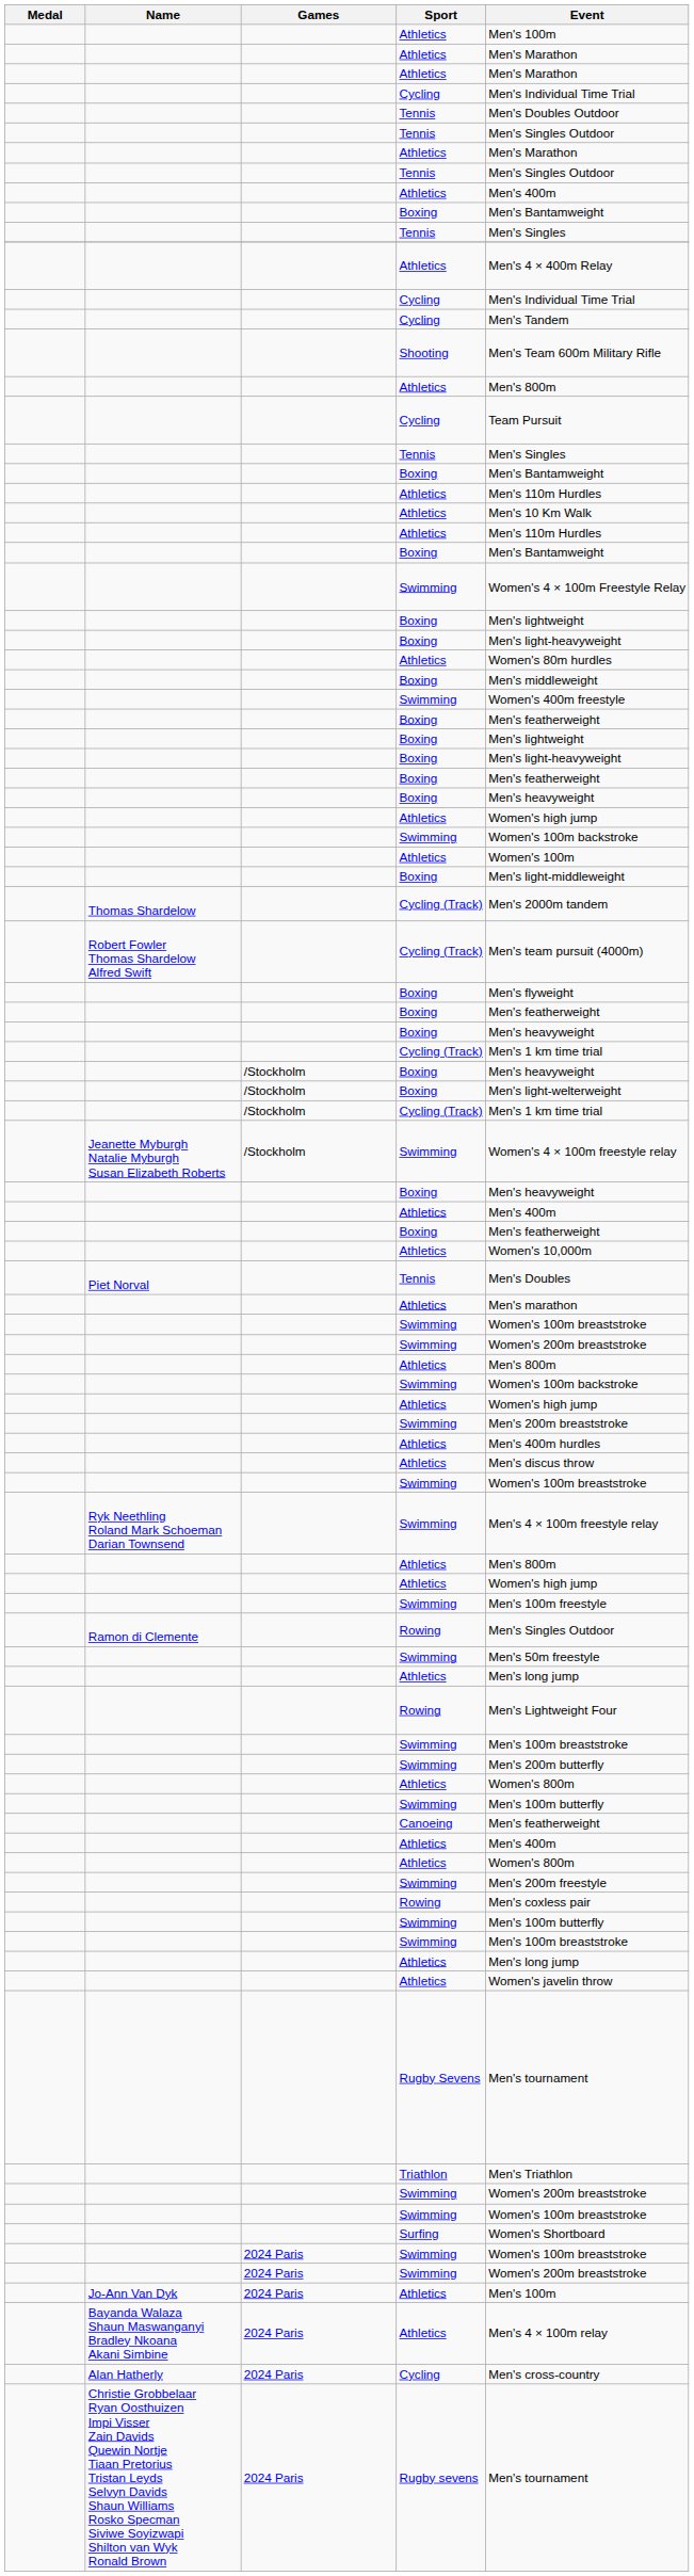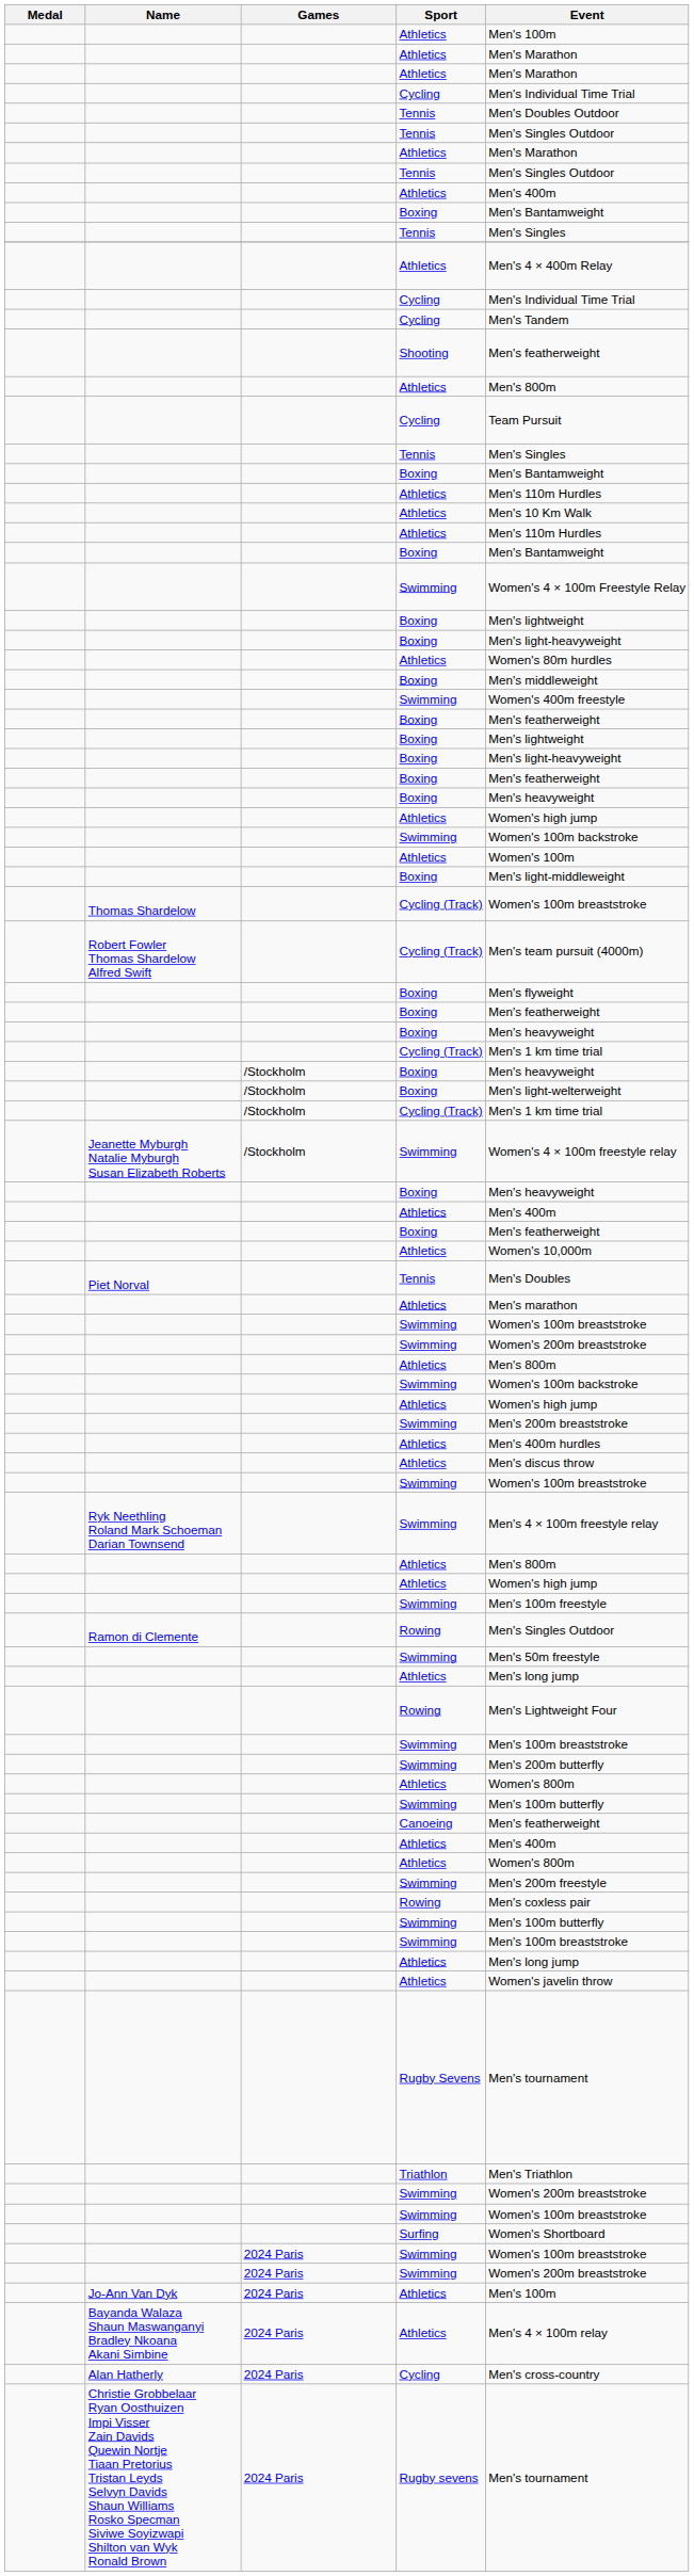 <table class="wikitable sortable" style="font-size: 95%;">
 <tr>
 <th style="width:6em">Medal</th>
 <th style="width:12em">Name</th>
 <th style="width:12em">Games</th>
 <th>Sport</th>
 <th>Event</th>
 </tr>
 <tr>
 <td></td>
 <td></td>
 <td></td>
 <td> <a href='#'>Athletics</a></td>
 <td>Men's 100m</td>
 </tr>
 <tr>
 <td></td>
 <td></td>
 <td></td>
 <td> <a href='#'>Athletics</a></td>
 <td>Men's Marathon</td>
 </tr>
 <tr>
 <td></td>
 <td></td>
 <td></td>
 <td> <a href='#'>Athletics</a></td>
 <td>Men's Marathon</td>
 </tr>
 <tr>
 <td></td>
 <td></td>
 <td></td>
 <td> <a href='#'>Cycling</a></td>
 <td>Men's Individual Time Trial</td>
 </tr>
 <tr>
 <td></td>
 <td><br></td>
 <td></td>
 <td> <a href='#'>Tennis</a></td>
 <td>Men's Doubles Outdoor</td>
 </tr>
 <tr>
 <td></td>
 <td></td>
 <td></td>
 <td> <a href='#'>Tennis</a></td>
 <td>Men's Singles Outdoor</td>
 </tr>
 <tr>
 <td></td>
 <td></td>
 <td></td>
 <td> <a href='#'>Athletics</a></td>
 <td>Men's Marathon</td>
 </tr>
 <tr>
 <td></td>
 <td></td>
 <td></td>
 <td> <a href='#'>Tennis</a></td>
 <td>Men's Singles Outdoor</td>
 </tr>
 <tr>
 <td></td>
 <td></td>
 <td></td>
 <td> <a href='#'>Athletics</a></td>
 <td>Men's 400m</td>
 </tr>
 <tr>
 <td></td>
 <td></td>
 <td></td>
 <td> <a href='#'>Boxing</a></td>
 <td>Men's Bantamweight</td>
 </tr>
 <tr>
 <td></td>
 <td></td>
 <td></td>
 <td> <a href='#'>Tennis</a></td>
 <td>Men's Singles</td>
 </tr>
 <tr>
 </tr>
 <tr>
 <td></td>
 <td><br><br><br></td>
 <td></td>
 <td> <a href='#'>Athletics</a></td>
 <td>Men's 4 × 400m Relay</td>
 </tr>
 <tr>
 <td></td>
 <td></td>
 <td></td>
 <td> <a href='#'>Cycling</a></td>
 <td>Men's Individual Time Trial</td>
 </tr>
 <tr>
 <td></td>
 <td><br></td>
 <td></td>
 <td> <a href='#'>Cycling</a></td>
 <td>Men's Tandem</td>
 </tr>
 <tr>
 <td></td>
 <td><br><br><br></td>
 <td></td>
 <td> <a href='#'>Shooting</a></td>
-<td>Men's Team 600m Military Rifle</td>
+<td>Men's featherweight</td>
 </tr>
 <tr>
 <td></td>
 <td></td>
 <td></td>
 <td> <a href='#'>Athletics</a></td>
 <td>Men's 800m</td>
 </tr>
 <tr>
 <td></td>
 <td><br><br><br></td>
 <td></td>
 <td> <a href='#'>Cycling</a></td>
 <td>Team Pursuit</td>
 </tr>
 <tr>
 <td></td>
 <td></td>
 <td></td>
 <td> <a href='#'>Tennis</a></td>
 <td>Men's Singles</td>
 </tr>
 <tr>
 <td></td>
 <td></td>
 <td></td>
 <td> <a href='#'>Boxing</a></td>
 <td>Men's Bantamweight</td>
 </tr>
 <tr>
 <td></td>
 <td></td>
 <td></td>
 <td> <a href='#'>Athletics</a></td>
 <td>Men's 110m Hurdles</td>
 </tr>
 <tr>
 <td></td>
 <td></td>
 <td></td>
 <td> <a href='#'>Athletics</a></td>
 <td>Men's 10 Km Walk</td>
 </tr>
 <tr>
 <td></td>
 <td></td>
 <td></td>
 <td> <a href='#'>Athletics</a></td>
 <td>Men's 110m Hurdles</td>
 </tr>
 <tr>
 <td></td>
 <td></td>
 <td></td>
 <td> <a href='#'>Boxing</a></td>
 <td>Men's Bantamweight</td>
 </tr>
 <tr>
 <td></td>
 <td><br><br><br></td>
 <td></td>
 <td> <a href='#'>Swimming</a></td>
 <td>Women's 4 × 100m Freestyle Relay</td>
 </tr>
 <tr>
 <td></td>
 <td></td>
 <td></td>
 <td> <a href='#'>Boxing</a></td>
 <td>Men's lightweight</td>
 </tr>
 <tr>
 <td></td>
 <td></td>
 <td></td>
 <td> <a href='#'>Boxing</a></td>
 <td>Men's light-heavyweight</td>
 </tr>
 <tr>
 <td></td>
 <td></td>
 <td></td>
 <td> <a href='#'>Athletics</a></td>
 <td>Women's 80m hurdles</td>
 </tr>
 <tr>
 <td></td>
 <td></td>
 <td></td>
 <td> <a href='#'>Boxing</a></td>
 <td>Men's middleweight</td>
 </tr>
 <tr>
 <td></td>
 <td></td>
 <td></td>
 <td> <a href='#'>Swimming</a></td>
 <td>Women's 400m freestyle</td>
 </tr>
 <tr>
 <td></td>
 <td></td>
 <td></td>
 <td> <a href='#'>Boxing</a></td>
 <td>Men's featherweight</td>
 </tr>
 <tr>
 <td></td>
 <td></td>
 <td></td>
 <td> <a href='#'>Boxing</a></td>
 <td>Men's lightweight</td>
 </tr>
 <tr>
 <td></td>
 <td></td>
 <td></td>
 <td> <a href='#'>Boxing</a></td>
 <td>Men's light-heavyweight</td>
 </tr>
 <tr>
 <td></td>
 <td></td>
 <td></td>
 <td> <a href='#'>Boxing</a></td>
 <td>Men's featherweight</td>
 </tr>
 <tr>
 <td></td>
 <td></td>
 <td></td>
 <td> <a href='#'>Boxing</a></td>
 <td>Men's heavyweight</td>
 </tr>
 <tr>
 <td></td>
 <td></td>
 <td></td>
 <td> <a href='#'>Athletics</a></td>
 <td>Women's high jump</td>
 </tr>
 <tr>
 <td></td>
 <td></td>
 <td></td>
 <td> <a href='#'>Swimming</a></td>
 <td>Women's 100m backstroke</td>
 </tr>
 <tr>
 <td></td>
 <td></td>
 <td></td>
 <td> <a href='#'>Athletics</a></td>
 <td>Women's 100m</td>
 </tr>
 <tr>
 <td></td>
 <td></td>
 <td></td>
 <td> <a href='#'>Boxing</a></td>
 <td>Men's light-middleweight</td>
 </tr>
 <tr>
 <td></td>
 <td><br><a href='#'>Thomas Shardelow</a></td>
 <td></td>
 <td> <a href='#'>Cycling (Track)</a></td>
-<td>Men's 2000m tandem</td>
+<td>Women's 100m breaststroke</td>
 </tr>
 <tr>
 <td></td>
 <td><br><a href='#'>Robert Fowler</a><br><a href='#'>Thomas Shardelow</a><br><a href='#'>Alfred Swift</a></td>
 <td></td>
 <td> <a href='#'>Cycling (Track)</a></td>
 <td>Men's team pursuit (4000m)</td>
 </tr>
 <tr>
 <td></td>
 <td></td>
 <td></td>
 <td> <a href='#'>Boxing</a></td>
 <td>Men's flyweight</td>
 </tr>
 <tr>
 <td></td>
 <td></td>
 <td></td>
 <td> <a href='#'>Boxing</a></td>
 <td>Men's featherweight</td>
 </tr>
 <tr>
 <td></td>
 <td></td>
 <td></td>
 <td> <a href='#'>Boxing</a></td>
 <td>Men's heavyweight</td>
 </tr>
 <tr>
 <td></td>
 <td></td>
 <td></td>
 <td> <a href='#'>Cycling (Track)</a></td>
 <td>Men's 1 km time trial</td>
 </tr>
 <tr>
 <td></td>
 <td></td>
 <td>/Stockholm</td>
 <td> <a href='#'>Boxing</a></td>
 <td>Men's heavyweight</td>
 </tr>
 <tr>
 <td></td>
 <td></td>
 <td>/Stockholm</td>
 <td> <a href='#'>Boxing</a></td>
 <td>Men's light-welterweight</td>
 </tr>
 <tr>
 <td></td>
 <td></td>
 <td>/Stockholm</td>
 <td> <a href='#'>Cycling (Track)</a></td>
 <td>Men's 1 km time trial</td>
 </tr>
 <tr>
 <td></td>
 <td><br><a href='#'>Jeanette Myburgh</a><br><a href='#'>Natalie Myburgh</a><br><a href='#'>Susan Elizabeth Roberts</a></td>
 <td>/Stockholm</td>
 <td> <a href='#'>Swimming</a></td>
 <td>Women's 4 × 100m freestyle relay</td>
 </tr>
 <tr>
 <td></td>
 <td></td>
 <td></td>
 <td> <a href='#'>Boxing</a></td>
 <td>Men's heavyweight</td>
 </tr>
 <tr>
 <td></td>
 <td></td>
 <td></td>
 <td> <a href='#'>Athletics</a></td>
 <td>Men's 400m</td>
 </tr>
 <tr>
 <td></td>
 <td></td>
 <td></td>
 <td> <a href='#'>Boxing</a></td>
 <td>Men's featherweight</td>
 </tr>
 <tr>
 <td></td>
 <td></td>
 <td></td>
 <td> <a href='#'>Athletics</a></td>
 <td>Women's 10,000m</td>
 </tr>
 <tr>
 <td></td>
 <td><br><a href='#'>Piet Norval</a></td>
 <td></td>
 <td> <a href='#'>Tennis</a></td>
 <td>Men's Doubles</td>
 </tr>
 <tr>
 <td></td>
 <td></td>
 <td></td>
 <td> <a href='#'>Athletics</a></td>
 <td>Men's marathon</td>
 </tr>
 <tr>
 <td></td>
 <td></td>
 <td></td>
 <td> <a href='#'>Swimming</a></td>
 <td>Women's 100m breaststroke</td>
 </tr>
 <tr>
 <td></td>
 <td></td>
 <td></td>
 <td> <a href='#'>Swimming</a></td>
 <td>Women's 200m breaststroke</td>
 </tr>
 <tr>
 <td></td>
 <td></td>
 <td></td>
 <td> <a href='#'>Athletics</a></td>
 <td>Men's 800m</td>
 </tr>
 <tr>
 <td></td>
 <td></td>
 <td></td>
 <td> <a href='#'>Swimming</a></td>
 <td>Women's 100m backstroke</td>
 </tr>
 <tr>
 <td></td>
 <td></td>
 <td></td>
 <td> <a href='#'>Athletics</a></td>
 <td>Women's high jump</td>
 </tr>
 <tr>
 <td></td>
 <td></td>
 <td></td>
 <td> <a href='#'>Swimming</a></td>
 <td>Men's 200m breaststroke</td>
 </tr>
 <tr>
 <td></td>
 <td></td>
 <td></td>
 <td> <a href='#'>Athletics</a></td>
 <td>Men's 400m hurdles</td>
 </tr>
 <tr>
 <td></td>
 <td></td>
 <td></td>
 <td> <a href='#'>Athletics</a></td>
 <td>Men's discus throw</td>
 </tr>
 <tr>
 <td></td>
 <td></td>
 <td></td>
 <td> <a href='#'>Swimming</a></td>
 <td>Women's 100m breaststroke</td>
 </tr>
 <tr>
 <td></td>
 <td><br><a href='#'>Ryk Neethling</a><br><a href='#'>Roland Mark Schoeman</a><br><a href='#'>Darian Townsend</a></td>
 <td></td>
 <td> <a href='#'>Swimming</a></td>
 <td>Men's 4 × 100m freestyle relay</td>
 </tr>
 <tr>
 <td></td>
 <td></td>
 <td></td>
 <td> <a href='#'>Athletics</a></td>
 <td>Men's 800m</td>
 </tr>
 <tr>
 <td></td>
 <td></td>
 <td></td>
 <td> <a href='#'>Athletics</a></td>
 <td>Women's high jump</td>
 </tr>
 <tr>
 <td></td>
 <td></td>
 <td></td>
 <td> <a href='#'>Swimming</a></td>
 <td>Men's 100m freestyle</td>
 </tr>
 <tr>
 <td></td>
 <td><br><a href='#'>Ramon di Clemente</a></td>
 <td></td>
 <td> <a href='#'>Rowing</a></td>
 <td>Men's Singles Outdoor</td>
 </tr>
 <tr>
 <td></td>
 <td></td>
 <td></td>
 <td> <a href='#'>Swimming</a></td>
 <td>Men's 50m freestyle</td>
 </tr>
 <tr>
 <td></td>
 <td></td>
 <td></td>
 <td> <a href='#'>Athletics</a></td>
 <td>Men's long jump</td>
 </tr>
 <tr>
 <td></td>
 <td><br><br><br></td>
 <td></td>
 <td> <a href='#'>Rowing</a></td>
 <td>Men's Lightweight Four</td>
 </tr>
 <tr>
 <td></td>
 <td></td>
 <td></td>
 <td> <a href='#'>Swimming</a></td>
 <td>Men's 100m breaststroke</td>
 </tr>
 <tr>
 <td></td>
 <td></td>
 <td></td>
 <td> <a href='#'>Swimming</a></td>
 <td>Men's 200m butterfly</td>
 </tr>
 <tr>
 <td></td>
 <td></td>
 <td></td>
 <td> <a href='#'>Athletics</a></td>
 <td>Women's 800m</td>
 </tr>
 <tr>
 <td></td>
 <td></td>
 <td></td>
 <td> <a href='#'>Swimming</a></td>
 <td>Men's 100m butterfly</td>
 </tr>
 <tr>
 <td></td>
 <td></td>
 <td></td>
 <td> <a href='#'>Canoeing</a></td>
 <td>Men's featherweight</td>
 </tr>
 <tr>
 <td></td>
 <td></td>
 <td></td>
 <td><a href='#'>Athletics</a></td>
 <td>Men's 400m</td>
 </tr>
 <tr>
 <td></td>
 <td></td>
 <td></td>
 <td><a href='#'>Athletics</a></td>
 <td>Women's 800m</td>
 </tr>
 <tr>
 <td></td>
 <td></td>
 <td></td>
 <td><a href='#'>Swimming</a></td>
 <td>Men's 200m freestyle</td>
 </tr>
 <tr>
 <td></td>
 <td><br></td>
 <td></td>
 <td><a href='#'>Rowing</a></td>
 <td>Men's coxless pair</td>
 </tr>
 <tr>
 <td></td>
 <td></td>
 <td></td>
 <td><a href='#'>Swimming</a></td>
 <td>Men's 100m butterfly</td>
 </tr>
 <tr>
 <td></td>
 <td></td>
 <td></td>
 <td><a href='#'>Swimming</a></td>
 <td>Men's 100m breaststroke</td>
 </tr>
 <tr>
 <td></td>
 <td></td>
 <td></td>
 <td><a href='#'>Athletics</a></td>
 <td>Men's long jump</td>
 </tr>
 <tr>
 <td></td>
 <td></td>
 <td></td>
 <td><a href='#'>Athletics</a></td>
 <td>Women's javelin throw</td>
 </tr>
 <tr>
 <td></td>
 <td><br><br><br><br><br><br><br><br><br><br><br><br></td>
 <td></td>
 <td><a href='#'>Rugby Sevens</a></td>
 <td>Men's tournament</td>
 </tr>
 <tr>
 <td></td>
 <td></td>
 <td></td>
 <td><a href='#'>Triathlon</a></td>
 <td>Men's Triathlon</td>
 </tr>
 <tr>
 <td></td>
 <td></td>
 <td></td>
 <td><a href='#'>Swimming</a></td>
 <td>Women's 200m breaststroke</td>
 </tr>
 <tr>
 <td></td>
 <td></td>
 <td></td>
 <td><a href='#'>Swimming</a></td>
 <td>Women's 100m breaststroke</td>
 </tr>
 <tr>
 <td></td>
 <td></td>
 <td></td>
 <td><a href='#'>Surfing</a></td>
 <td>Women's Shortboard</td>
 </tr>
 <tr>
 <td></td>
 <td></td>
 <td><a href='#'>2024 Paris</a></td>
 <td><a href='#'>Swimming</a></td>
 <td>Women's 100m breaststroke</td>
 </tr>
 <tr>
 <td></td>
 <td></td>
 <td><a href='#'>2024 Paris</a></td>
 <td><a href='#'>Swimming</a></td>
 <td>Women's 200m breaststroke</td>
 </tr>
 <tr>
 <td></td>
 <td><a href='#'>Jo-Ann Van Dyk</a></td>
 <td><a href='#'>2024 Paris</a></td>
 <td><a href='#'>Athletics</a></td>
 <td>Men's 100m</td>
 </tr>
 <tr>
 <td></td>
 <td><a href='#'>Bayanda Walaza</a><br><a href='#'>Shaun Maswanganyi</a><br><a href='#'>Bradley Nkoana</a><br><a href='#'>Akani Simbine</a></td>
 <td><a href='#'>2024 Paris</a></td>
 <td><a href='#'>Athletics</a></td>
 <td>Men's 4 × 100m relay</td>
 </tr>
 <tr>
 <td></td>
 <td><a href='#'>Alan Hatherly</a></td>
 <td><a href='#'>2024 Paris</a></td>
 <td> <a href='#'>Cycling</a></td>
 <td>Men's cross-country</td>
 </tr>
 <tr>
 <td></td>
 <td><a href='#'>Christie Grobbelaar</a><br><a href='#'>Ryan Oosthuizen</a><br><a href='#'>Impi Visser</a><br><a href='#'>Zain Davids</a><br><a href='#'>Quewin Nortje</a><br><a href='#'>Tiaan Pretorius</a><br><a href='#'>Tristan Leyds</a><br><a href='#'>Selvyn Davids</a><br><a href='#'>Shaun Williams</a><br><a href='#'>Rosko Specman</a><br><a href='#'>Siviwe Soyizwapi</a><br><a href='#'>Shilton van Wyk</a><br><a href='#'>Ronald Brown</a></td>
 <td><a href='#'>2024 Paris</a></td>
 <td><a href='#'>Rugby sevens</a></td>
 <td>Men's tournament</td>
 </tr>
 </table>
